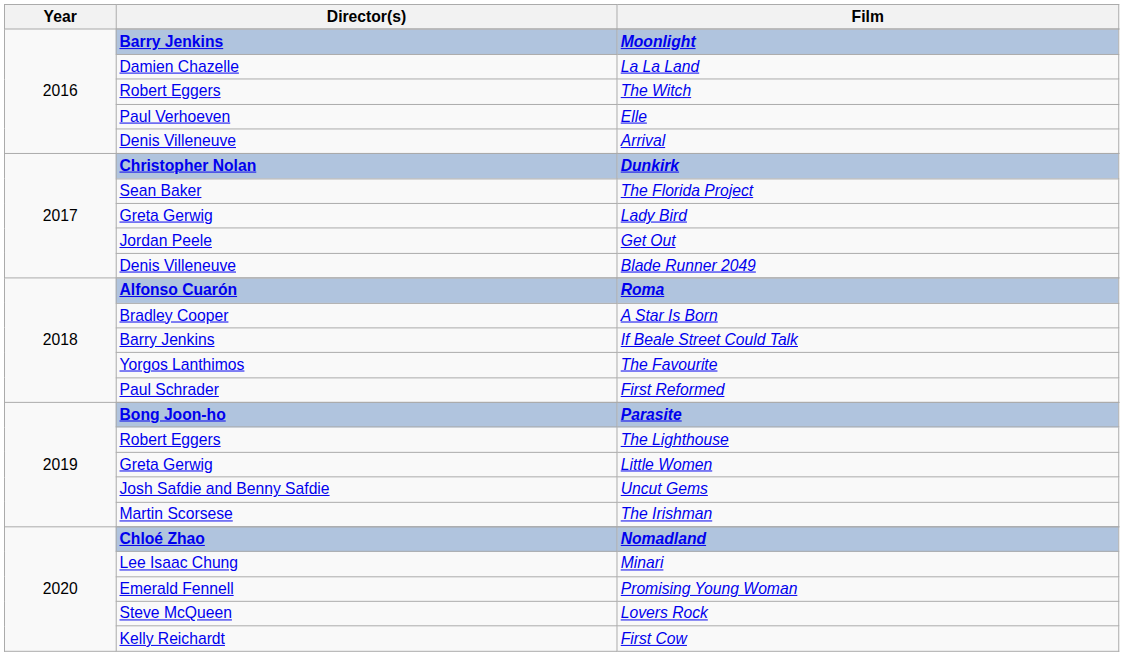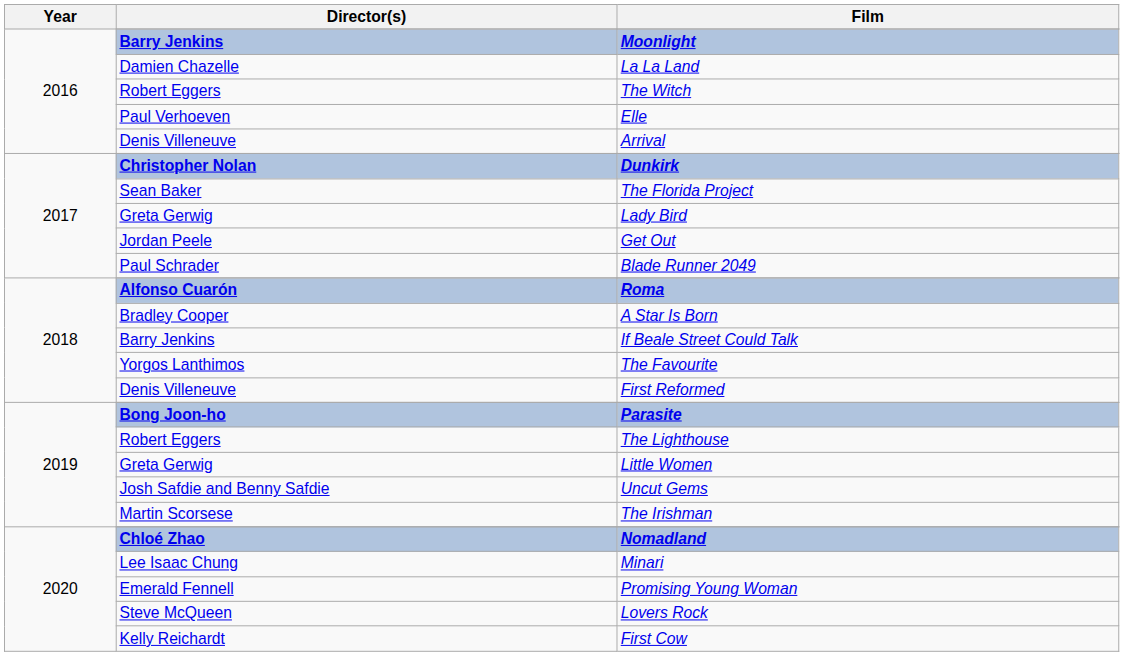 <table class="wikitable" width="90%">
 <tr>
 <th width="10%">Year</th>
 <th width="45%">Director(s)</th>
 <th width="45%">Film</th>
 </tr>
 <tr>
 <td rowspan="6" align="center">2016</td>
 </tr>
 <tr style="background:#B0C4DE">
 <td><strong><a href='#'>Barry Jenkins</a></strong></td>
 <td><strong><em><a href='#'>Moonlight</a></em></strong></td>
 </tr>
 <tr>
 <td><a href='#'>Damien Chazelle</a></td>
 <td><em><a href='#'>La La Land</a></em></td>
 </tr>
 <tr>
 <td><a href='#'>Robert Eggers</a></td>
 <td><em><a href='#'>The Witch</a></em></td>
 </tr>
 <tr>
 <td><a href='#'>Paul Verhoeven</a></td>
 <td><em><a href='#'>Elle</a></em></td>
 </tr>
 <tr>
 <td><a href='#'>Denis Villeneuve</a></td>
 <td><em><a href='#'>Arrival</a></em></td>
 </tr>
 <tr>
 <td rowspan="6" align="center">2017</td>
 </tr>
 <tr style="background:#B0C4DE">
 <td><strong><a href='#'>Christopher Nolan</a></strong></td>
 <td><strong><em><a href='#'>Dunkirk</a></em></strong></td>
 </tr>
 <tr>
 <td><a href='#'>Sean Baker</a></td>
 <td><em><a href='#'>The Florida Project</a></em></td>
 </tr>
 <tr>
 <td><a href='#'>Greta Gerwig</a></td>
 <td><em><a href='#'>Lady Bird</a></em></td>
 </tr>
 <tr>
 <td><a href='#'>Jordan Peele</a></td>
 <td><em><a href='#'>Get Out</a></em></td>
 </tr>
 <tr>
-<td><a href='#'>Denis Villeneuve</a></td>
+<td><a href='#'>Paul Schrader</a></td>
 <td><em><a href='#'>Blade Runner 2049</a></em></td>
 </tr>
 <tr>
 <td rowspan="6" align="center">2018</td>
 </tr>
 <tr style="background:#B0C4DE">
 <td><strong><a href='#'>Alfonso Cuarón</a></strong></td>
 <td><strong><em><a href='#'>Roma</a></em></strong></td>
 </tr>
 <tr>
 <td><a href='#'>Bradley Cooper</a></td>
 <td><em><a href='#'>A Star Is Born</a></em></td>
 </tr>
 <tr>
 <td><a href='#'>Barry Jenkins</a></td>
 <td><em><a href='#'>If Beale Street Could Talk</a></em></td>
 </tr>
 <tr>
 <td><a href='#'>Yorgos Lanthimos</a></td>
 <td><em><a href='#'>The Favourite</a></em></td>
 </tr>
 <tr>
-<td><a href='#'>Paul Schrader</a></td>
+<td><a href='#'>Denis Villeneuve</a></td>
 <td><em><a href='#'>First Reformed</a></em></td>
 </tr>
 <tr>
 <td rowspan="6" align="center">2019</td>
 </tr>
 <tr style="background:#B0C4DE">
 <td><strong><a href='#'>Bong Joon-ho</a></strong></td>
 <td><strong><em><a href='#'>Parasite</a></em></strong></td>
 </tr>
 <tr>
 <td><a href='#'>Robert Eggers</a></td>
 <td><em><a href='#'>The Lighthouse</a></em></td>
 </tr>
 <tr>
 <td><a href='#'>Greta Gerwig</a></td>
 <td><em><a href='#'>Little Women</a></em></td>
 </tr>
 <tr>
 <td><a href='#'>Josh Safdie and Benny Safdie</a></td>
 <td><em><a href='#'>Uncut Gems</a></em></td>
 </tr>
 <tr>
 <td><a href='#'>Martin Scorsese</a></td>
 <td><em><a href='#'>The Irishman</a></em></td>
 </tr>
 <tr>
 <td rowspan="6" align="center">2020</td>
 </tr>
 <tr style="background:#B0C4DE">
 <td><strong><a href='#'>Chloé Zhao</a></strong></td>
 <td><strong><em><a href='#'>Nomadland</a></em></strong></td>
 </tr>
 <tr>
 <td><a href='#'>Lee Isaac Chung</a></td>
 <td><em><a href='#'>Minari</a></em></td>
 </tr>
 <tr>
 <td><a href='#'>Emerald Fennell</a></td>
 <td><em><a href='#'>Promising Young Woman</a></em></td>
 </tr>
 <tr>
 <td><a href='#'>Steve McQueen</a></td>
 <td><em><a href='#'>Lovers Rock</a></em></td>
 </tr>
 <tr>
 <td><a href='#'>Kelly Reichardt</a></td>
 <td><em><a href='#'>First Cow</a></em></td>
 </tr>
 </table>
